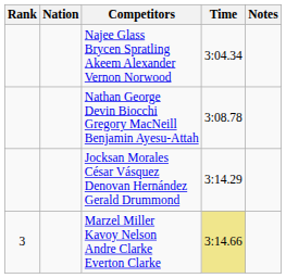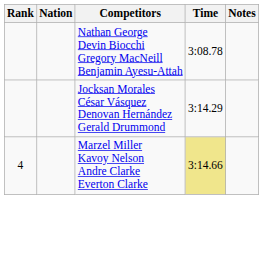 <table class="wikitable sortable" style="text-align:center">
 <tr>
 <th>Rank</th>
 <th>Nation</th>
 <th>Competitors</th>
 <th>Time</th>
 <th>Notes</th>
-</tr>
-<tr>
-<td></td>
-<td align=left></td>
-<td align=left><a href='#'>Najee Glass</a><br><a href='#'>Brycen Spratling</a><br><a href='#'>Akeem Alexander</a><br><a href='#'>Vernon Norwood</a></td>
-<td>3:04.34</td>
-<td></td>
 </tr>
 <tr>
 <td></td>
 <td align=left></td>
 <td align=left><a href='#'>Nathan George</a><br><a href='#'>Devin Biocchi</a><br><a href='#'>Gregory MacNeill</a><br><a href='#'>Benjamin Ayesu-Attah</a></td>
 <td>3:08.78</td>
 <td></td>
 </tr>
 <tr>
 <td></td>
 <td align=left></td>
 <td align=left><a href='#'>Jocksan Morales</a><br><a href='#'>César Vásquez</a><br><a href='#'>Denovan Hernández</a><br><a href='#'>Gerald Drummond</a></td>
 <td>3:14.29</td>
 <td></td>
 </tr>
 <tr>
-<td>3</td>
+<td>4</td>
 <td align=left></td>
 <td align=left><a href='#'>Marzel Miller</a><br><a href='#'>Kavoy Nelson</a><br><a href='#'>Andre Clarke</a><br><a href='#'>Everton Clarke</a></td>
 <td style="background: khaki;">3:14.66</td>
 <td></td>
 </tr>
 </table>
